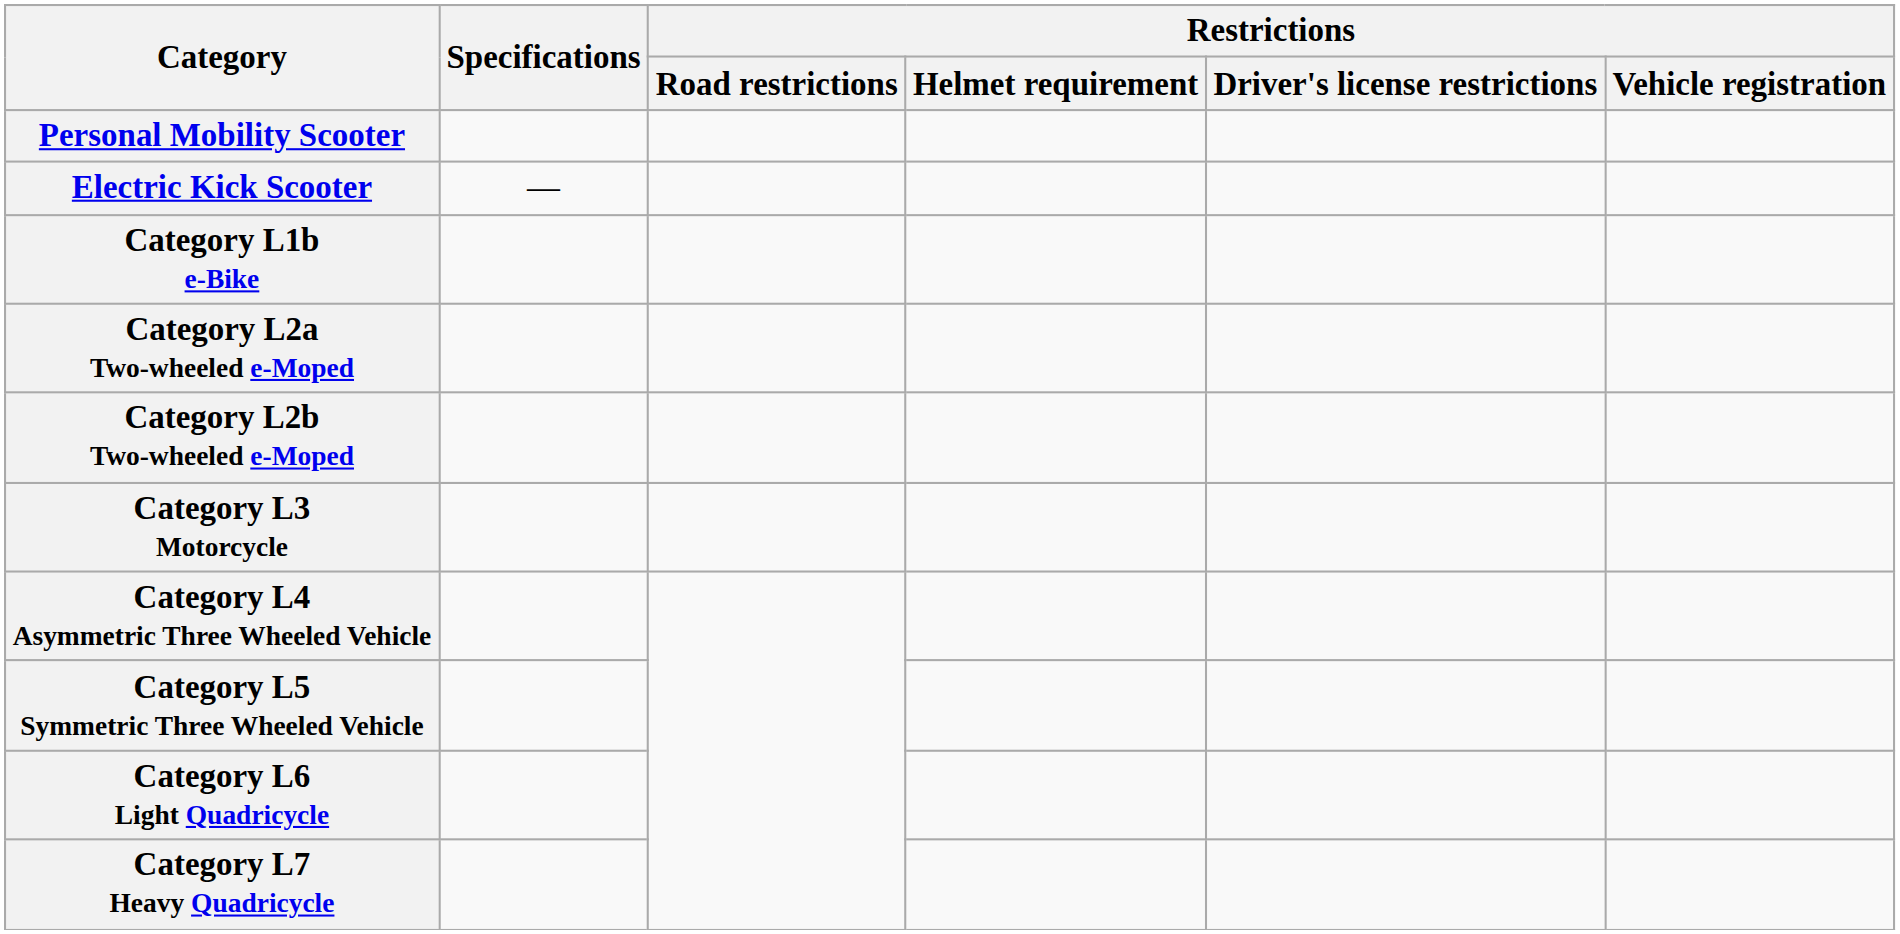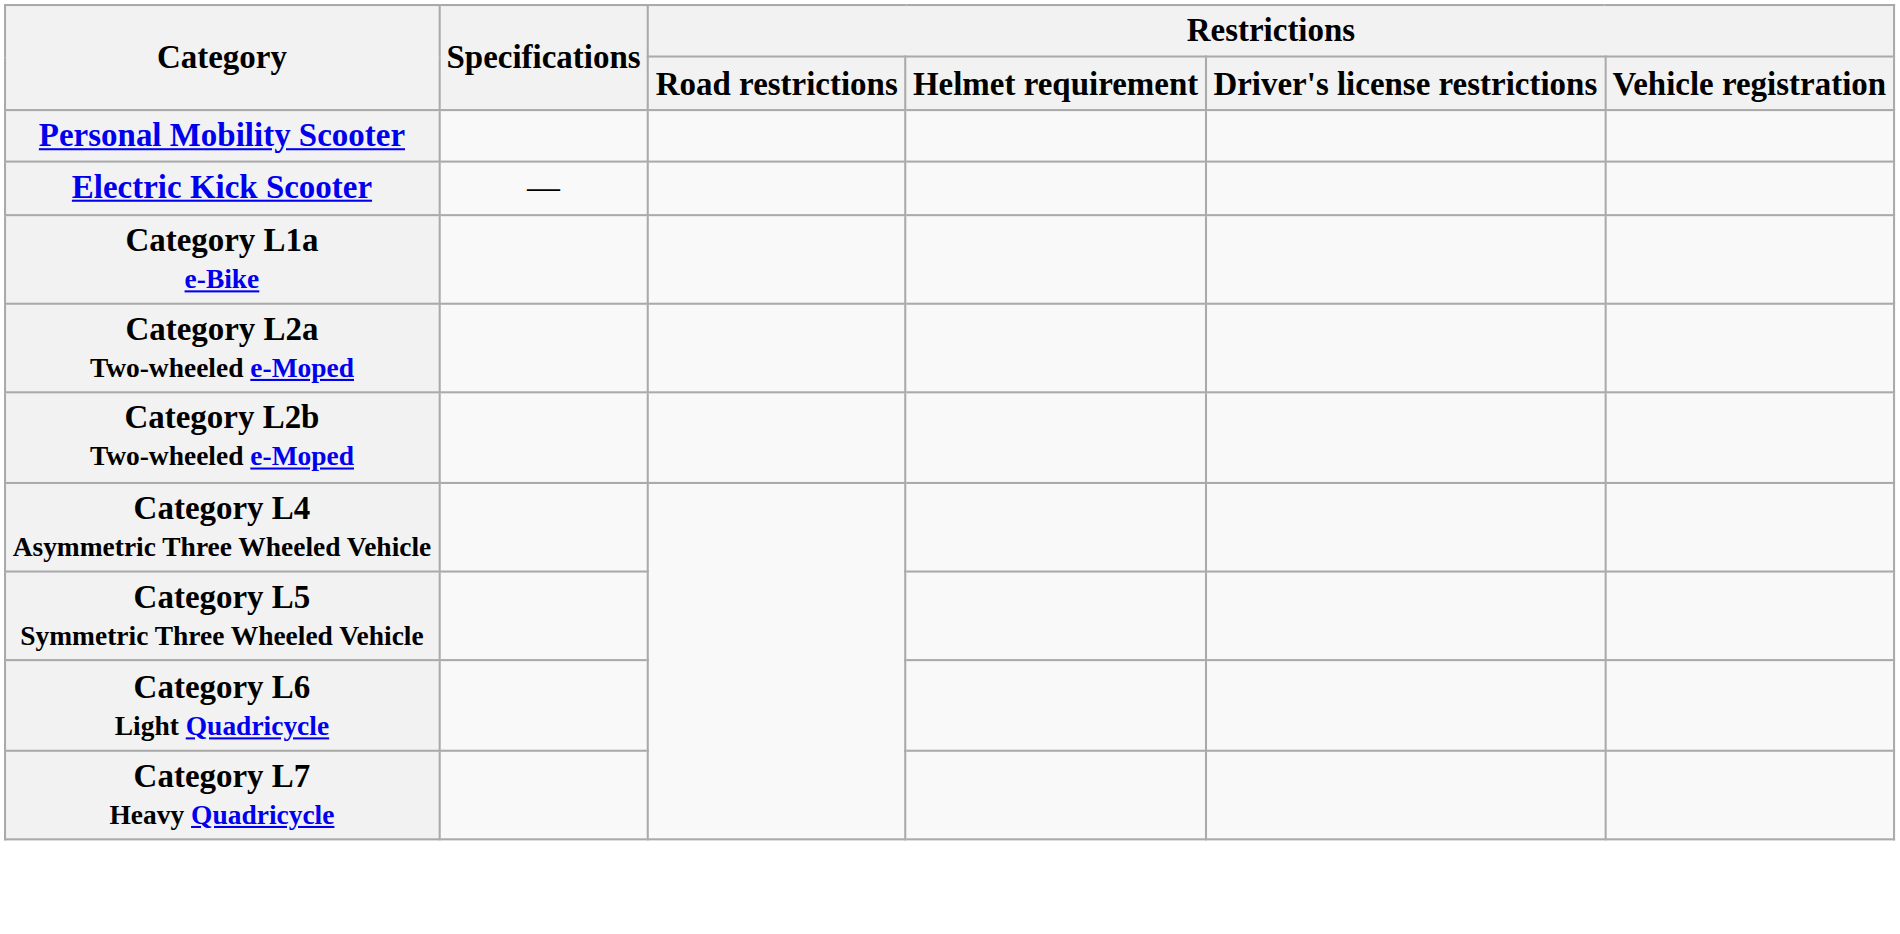 <table class="wikitable collapsible collapsed" style="min-width:60%;">
 <tr>
 <th rowspan=2 style="min-width: 5em;">Category</th>
 <th rowspan=2>Specifications</th>
 <th colspan=4>Restrictions</th>
 </tr>
 <tr>
 <th>Road restrictions</th>
 <th>Helmet requirement</th>
 <th>Driver's license restrictions</th>
 <th>Vehicle registration</th>
 </tr>
 <tr>
 <th><a href='#'>Personal Mobility Scooter</a></th>
 <td></td>
 <td></td>
 <td></td>
 <td></td>
 <td></td>
 </tr>
 <tr>
 <th><a href='#'>Electric Kick Scooter</a></th>
 <td style="text-align:center">—</td>
 <td></td>
 <td></td>
 <td></td>
 <td></td>
 </tr>
 <tr>
-<th>Category L1b<br><small><a href='#'>e-Bike</a></small></th>
+<th>Category L1a<br><small><a href='#'>e-Bike</a></small></th>
 <td></td>
 <td></td>
 <td></td>
 <td></td>
 <td></td>
 </tr>
 <tr>
 <th>Category L2a<br><small>Two-wheeled <a href='#'>e-Moped</a></small></th>
 <td></td>
 <td></td>
 <td></td>
 <td></td>
 <td></td>
 </tr>
 <tr>
 <th>Category L2b<br><small>Two-wheeled <a href='#'>e-Moped</a></small></th>
-<td></td>
-<td></td>
-<td></td>
-<td></td>
-<td></td>
-</tr>
-<tr>
-<th>Category L3<br><small>Motorcycle</small></th>
 <td></td>
 <td></td>
 <td></td>
 <td></td>
 <td></td>
 </tr>
 <tr>
 <th>Category L4<br><small>Asymmetric Three Wheeled Vehicle</small></th>
 <td></td>
 <td rowspan=4></td>
 <td></td>
 <td></td>
 <td></td>
 </tr>
 <tr>
 <th>Category L5<br><small>Symmetric Three Wheeled Vehicle</small></th>
 <td></td>
 <td></td>
 <td></td>
 <td></td>
 </tr>
 <tr>
 <th>Category L6<br><small>Light <a href='#'>Quadricycle</a></small></th>
 <td></td>
 <td></td>
 <td></td>
 <td></td>
 </tr>
 <tr>
 <th>Category L7<br><small>Heavy <a href='#'>Quadricycle</a></small></th>
 <td></td>
 <td></td>
 <td></td>
 <td></td>
 </tr>
 </table>
